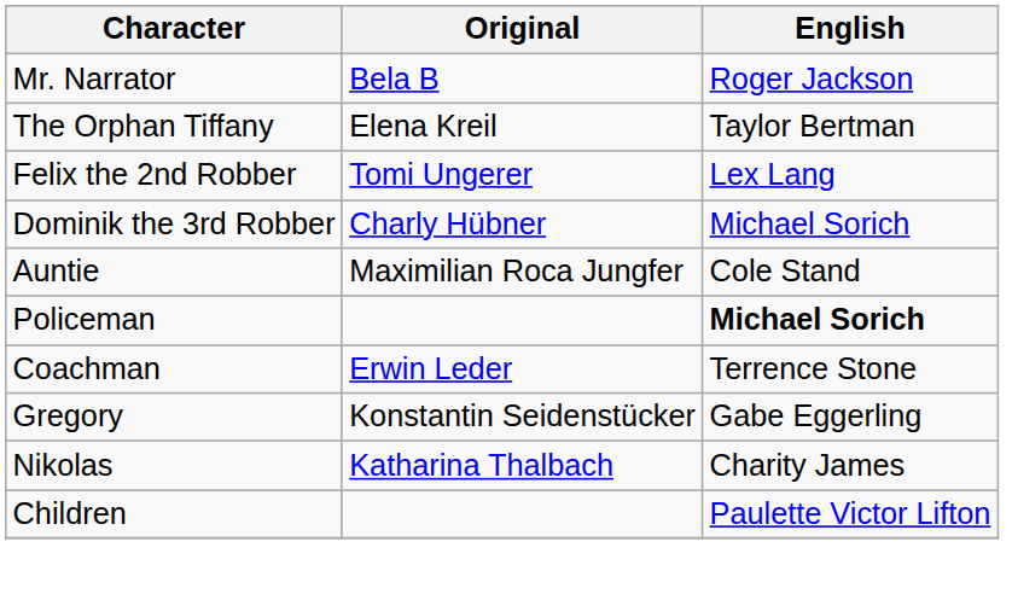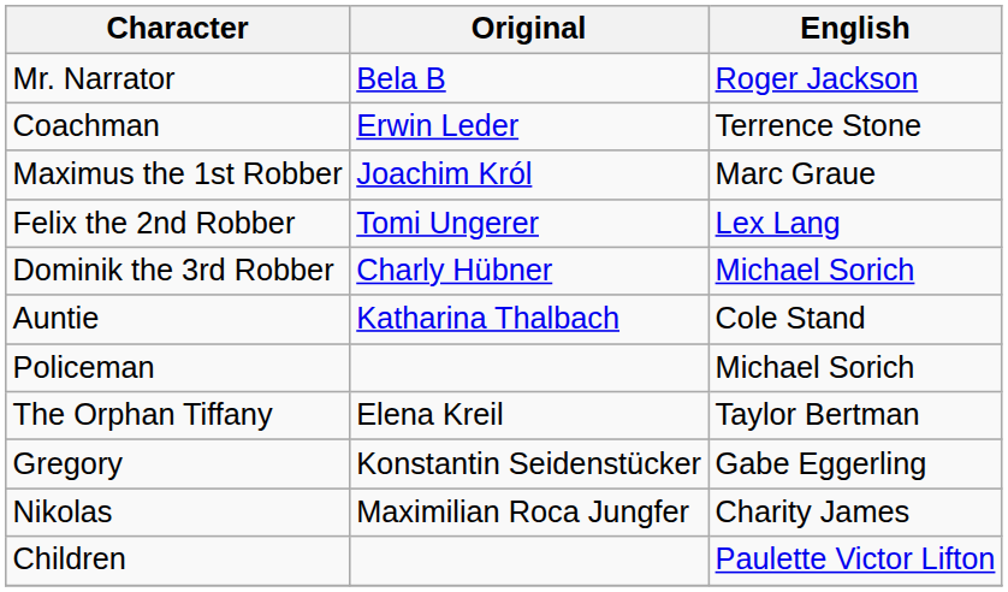 <table class="wikitable">
 <tr>
 <th>Character</th>
 <th>Original</th>
 <th>English</th>
 </tr>
 <tr>
 <td>Mr. Narrator</td>
 <td><a href='#'>Bela B</a></td>
 <td><a href='#'>Roger Jackson</a></td>
 </tr>
 <tr>
-<td>The Orphan Tiffany</td>
-<td>Elena Kreil</td>
-<td>Taylor Bertman</td>
+<td>Coachman</td>
+<td><a href='#'>Erwin Leder</a></td>
+<td>Terrence Stone</td>
+</tr>
+<tr>
+<td>Maximus the 1st Robber</td>
+<td><a href='#'>Joachim Król</a></td>
+<td>Marc Graue</td>
 </tr>
 <tr>
 <td>Felix the 2nd Robber</td>
 <td><a href='#'>Tomi Ungerer</a></td>
 <td><a href='#'>Lex Lang</a></td>
 </tr>
 <tr>
 <td>Dominik the 3rd Robber</td>
 <td><a href='#'>Charly Hübner</a></td>
 <td><a href='#'>Michael Sorich</a></td>
 </tr>
 <tr>
 <td>Auntie</td>
-<td>Maximilian Roca Jungfer</td>
+<td><a href='#'>Katharina Thalbach</a></td>
 <td>Cole Stand</td>
 </tr>
 <tr>
 <td>Policeman</td>
 <td></td>
-<td><strong>Michael Sorich</strong></td>
+<td>Michael Sorich</td>
 </tr>
 <tr>
-<td>Coachman</td>
-<td><a href='#'>Erwin Leder</a></td>
-<td>Terrence Stone</td>
+<td>The Orphan Tiffany</td>
+<td>Elena Kreil</td>
+<td>Taylor Bertman</td>
 </tr>
 <tr>
 <td>Gregory</td>
 <td>Konstantin Seidenstücker</td>
 <td>Gabe Eggerling</td>
 </tr>
 <tr>
 <td>Nikolas</td>
-<td><a href='#'>Katharina Thalbach</a></td>
+<td>Maximilian Roca Jungfer</td>
 <td>Charity James</td>
 </tr>
 <tr>
 <td>Children</td>
 <td></td>
 <td><a href='#'>Paulette Victor Lifton</a></td>
 </tr>
 <tr>
 </tr>
 </table>
